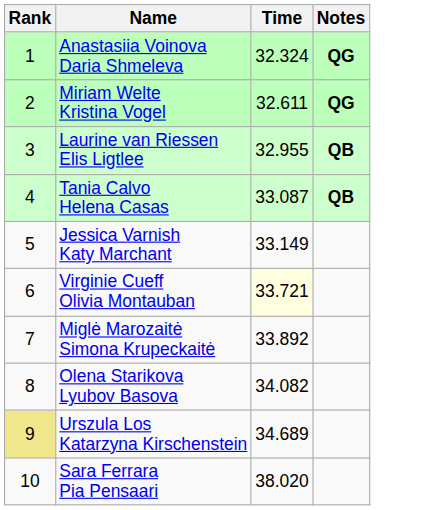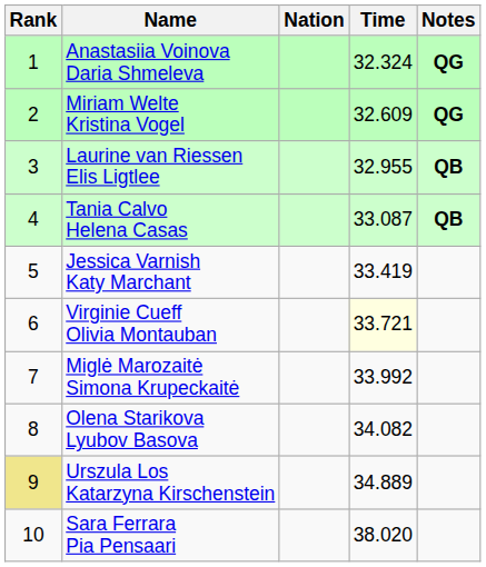 <table class="wikitable sortable" style="text-align:center">
 <tr>
 <th>Rank</th>
 <th>Name</th>
+<th>Nation</th>
 <th>Time</th>
 <th>Notes</th>
 </tr>
 <tr bgcolor=bbffbb>
 <td>1</td>
 <td align=left><a href='#'>Anastasiia Voinova</a><br><a href='#'>Daria Shmeleva</a></td>
+<td align=left></td>
 <td>32.324</td>
 <td><strong>QG</strong></td>
 </tr>
 <tr bgcolor=bbffbb>
 <td>2</td>
 <td align=left><a href='#'>Miriam Welte</a><br><a href='#'>Kristina Vogel</a></td>
-<td>32.611</td>
+<td align=left></td>
+<td>32.609</td>
 <td><strong>QG</strong></td>
 </tr>
 <tr bgcolor=ccffcc>
 <td>3</td>
 <td align=left><a href='#'>Laurine van Riessen</a><br><a href='#'>Elis Ligtlee</a></td>
+<td align=left></td>
 <td>32.955</td>
 <td><strong>QB</strong></td>
 </tr>
 <tr bgcolor=ccffcc>
 <td>4</td>
 <td align=left><a href='#'>Tania Calvo</a><br><a href='#'>Helena Casas</a></td>
+<td align=left></td>
 <td>33.087</td>
 <td><strong>QB</strong></td>
 </tr>
 <tr>
 <td>5</td>
 <td align=left><a href='#'>Jessica Varnish</a><br><a href='#'>Katy Marchant</a></td>
-<td>33.149</td>
+<td align=left></td>
+<td>33.419</td>
 <td></td>
 </tr>
 <tr>
 <td>6</td>
 <td align=left><a href='#'>Virginie Cueff</a><br><a href='#'>Olivia Montauban</a></td>
+<td align=left></td>
 <td style="background: lightyellow;">33.721</td>
 <td></td>
 </tr>
 <tr>
 <td>7</td>
 <td align=left><a href='#'>Miglė Marozaitė</a><br><a href='#'>Simona Krupeckaitė</a></td>
-<td>33.892</td>
+<td align=left></td>
+<td>33.992</td>
 <td></td>
 </tr>
 <tr>
 <td>8</td>
 <td align=left><a href='#'>Olena Starikova</a><br><a href='#'>Lyubov Basova</a></td>
+<td align=left></td>
 <td>34.082</td>
 <td></td>
 </tr>
 <tr>
 <td style="background: khaki;">9</td>
 <td align=left><a href='#'>Urszula Los</a><br><a href='#'>Katarzyna Kirschenstein</a></td>
-<td>34.689</td>
+<td align=left></td>
+<td>34.889</td>
 <td></td>
 </tr>
 <tr>
 <td>10</td>
 <td align=left><a href='#'>Sara Ferrara</a><br><a href='#'>Pia Pensaari</a></td>
+<td align=left></td>
 <td>38.020</td>
 <td></td>
 </tr>
 </table>
